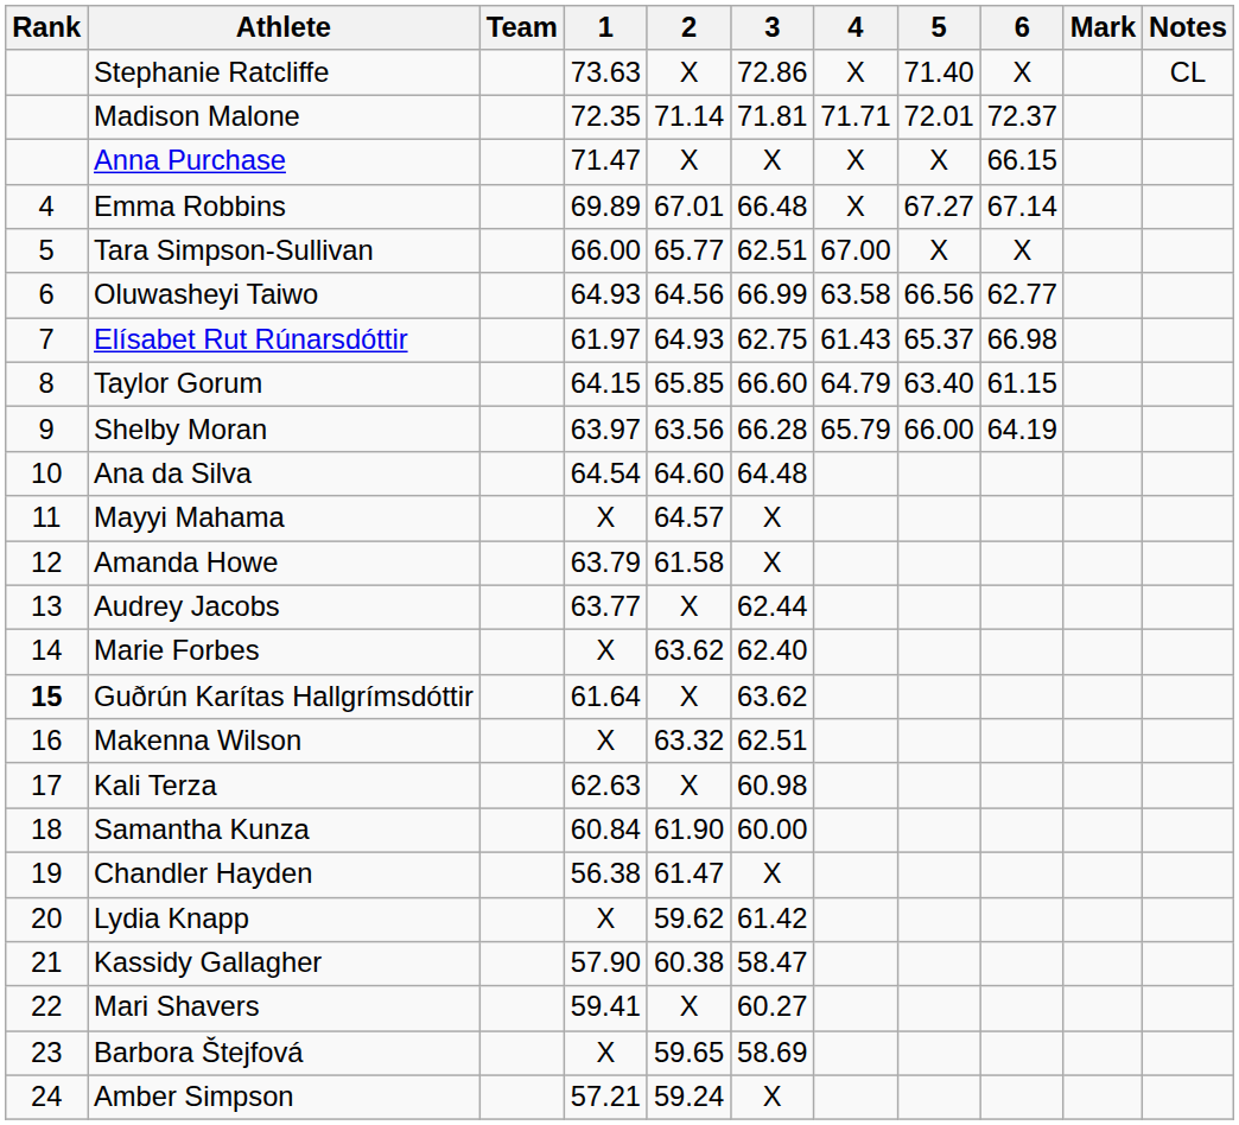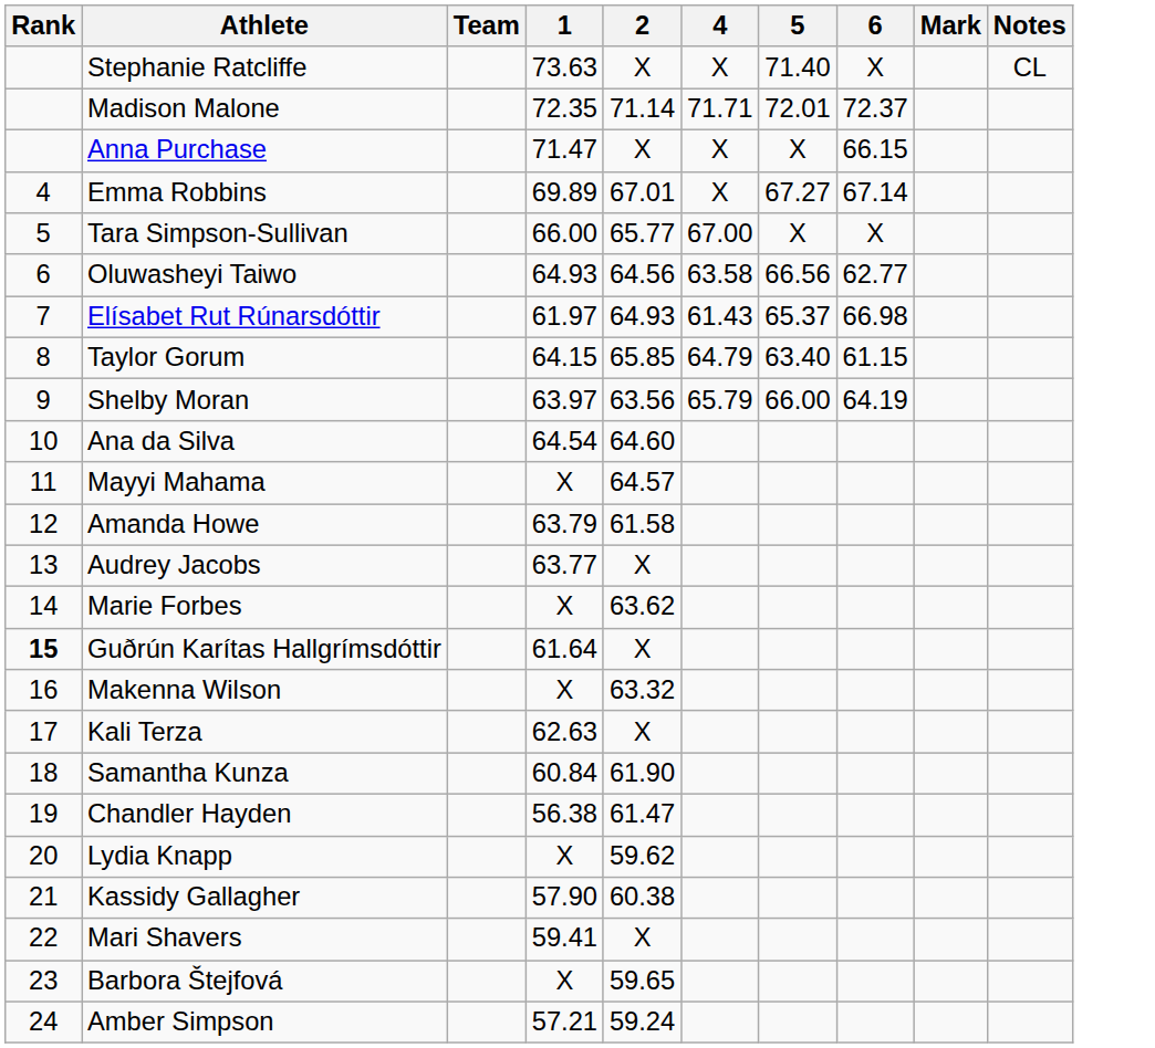 <table class="wikitable sortable" style="text-align:center">
 <tr>
 <th>Rank</th>
 <th>Athlete</th>
 <th>Team</th>
 <th>1</th>
 <th>2</th>
-<th>3</th>
 <th>4</th>
 <th>5</th>
 <th>6</th>
 <th>Mark</th>
 <th>Notes</th>
 </tr>
 <tr>
 <td></td>
 <td align=left> Stephanie Ratcliffe</td>
 <td></td>
 <td>73.63</td>
 <td>X</td>
-<td>72.86</td>
 <td>X</td>
 <td>71.40</td>
 <td>X</td>
 <td></td>
 <td>CL</td>
 </tr>
 <tr>
 <td></td>
 <td align=left> Madison Malone</td>
 <td></td>
 <td>72.35</td>
 <td>71.14</td>
-<td>71.81</td>
 <td>71.71</td>
 <td>72.01</td>
 <td>72.37</td>
 <td></td>
 <td></td>
 </tr>
 <tr>
 <td></td>
 <td align=left> <a href='#'>Anna Purchase</a></td>
 <td></td>
 <td>71.47</td>
 <td>X</td>
 <td>X</td>
 <td>X</td>
-<td>X</td>
 <td>66.15</td>
 <td></td>
 <td></td>
 </tr>
 <tr>
 <td>4</td>
 <td align=left> Emma Robbins</td>
 <td></td>
 <td>69.89</td>
 <td>67.01</td>
-<td>66.48</td>
 <td>X</td>
 <td>67.27</td>
 <td>67.14</td>
 <td></td>
 <td></td>
 </tr>
 <tr>
 <td>5</td>
 <td align=left> Tara Simpson-Sullivan</td>
 <td></td>
 <td>66.00</td>
 <td>65.77</td>
-<td>62.51</td>
 <td>67.00</td>
 <td>X</td>
 <td>X</td>
 <td></td>
 <td></td>
 </tr>
 <tr>
 <td>6</td>
 <td align=left> Oluwasheyi Taiwo</td>
 <td></td>
 <td>64.93</td>
 <td>64.56</td>
-<td>66.99</td>
 <td>63.58</td>
 <td>66.56</td>
 <td>62.77</td>
 <td></td>
 <td></td>
 </tr>
 <tr>
 <td>7</td>
 <td align=left> <a href='#'>Elísabet Rut Rúnarsdóttir</a></td>
 <td></td>
 <td>61.97</td>
 <td>64.93</td>
-<td>62.75</td>
 <td>61.43</td>
 <td>65.37</td>
 <td>66.98</td>
 <td></td>
 <td></td>
 </tr>
 <tr>
 <td>8</td>
 <td align=left> Taylor Gorum</td>
 <td></td>
 <td>64.15</td>
 <td>65.85</td>
-<td>66.60</td>
 <td>64.79</td>
 <td>63.40</td>
 <td>61.15</td>
 <td></td>
 <td></td>
 </tr>
 <tr>
 <td>9</td>
 <td align=left> Shelby Moran</td>
 <td></td>
 <td>63.97</td>
 <td>63.56</td>
-<td>66.28</td>
 <td>65.79</td>
 <td>66.00</td>
 <td>64.19</td>
 <td></td>
 <td></td>
 </tr>
 <tr>
 <td>10</td>
 <td align=left> Ana da Silva</td>
 <td></td>
 <td>64.54</td>
 <td>64.60</td>
-<td>64.48</td>
 <td></td>
 <td></td>
 <td></td>
 <td></td>
 <td></td>
 </tr>
 <tr>
 <td>11</td>
 <td align=left> Mayyi Mahama</td>
 <td></td>
 <td>X</td>
 <td>64.57</td>
-<td>X</td>
 <td></td>
 <td></td>
 <td></td>
 <td></td>
 <td></td>
 </tr>
 <tr>
 <td>12</td>
 <td align=left> Amanda Howe</td>
 <td></td>
 <td>63.79</td>
 <td>61.58</td>
-<td>X</td>
 <td></td>
 <td></td>
 <td></td>
 <td></td>
 <td></td>
 </tr>
 <tr>
 <td>13</td>
 <td align=left> Audrey Jacobs</td>
 <td></td>
 <td>63.77</td>
 <td>X</td>
-<td>62.44</td>
 <td></td>
 <td></td>
 <td></td>
 <td></td>
 <td></td>
 </tr>
 <tr>
 <td>14</td>
 <td align=left> Marie Forbes</td>
 <td></td>
 <td>X</td>
 <td>63.62</td>
-<td>62.40</td>
 <td></td>
 <td></td>
 <td></td>
 <td></td>
 <td></td>
 </tr>
 <tr>
 <td><strong>15</strong></td>
 <td align=left> Guðrún Karítas Hallgrímsdóttir</td>
 <td></td>
 <td>61.64</td>
 <td>X</td>
-<td>63.62</td>
 <td></td>
 <td></td>
 <td></td>
 <td></td>
 <td></td>
 </tr>
 <tr>
 <td>16</td>
 <td align=left> Makenna Wilson</td>
 <td></td>
 <td>X</td>
 <td>63.32</td>
-<td>62.51</td>
 <td></td>
 <td></td>
 <td></td>
 <td></td>
 <td></td>
 </tr>
 <tr>
 <td>17</td>
 <td align=left> Kali Terza</td>
 <td></td>
 <td>62.63</td>
 <td>X</td>
-<td>60.98</td>
 <td></td>
 <td></td>
 <td></td>
 <td></td>
 <td></td>
 </tr>
 <tr>
 <td>18</td>
 <td align=left> Samantha Kunza</td>
 <td></td>
 <td>60.84</td>
 <td>61.90</td>
-<td>60.00</td>
 <td></td>
 <td></td>
 <td></td>
 <td></td>
 <td></td>
 </tr>
 <tr>
 <td>19</td>
 <td align=left> Chandler Hayden</td>
 <td></td>
 <td>56.38</td>
 <td>61.47</td>
-<td>X</td>
 <td></td>
 <td></td>
 <td></td>
 <td></td>
 <td></td>
 </tr>
 <tr>
 <td>20</td>
 <td align=left> Lydia Knapp</td>
 <td></td>
 <td>X</td>
 <td>59.62</td>
-<td>61.42</td>
 <td></td>
 <td></td>
 <td></td>
 <td></td>
 <td></td>
 </tr>
 <tr>
 <td>21</td>
 <td align=left> Kassidy Gallagher</td>
 <td></td>
 <td>57.90</td>
 <td>60.38</td>
-<td>58.47</td>
 <td></td>
 <td></td>
 <td></td>
 <td></td>
 <td></td>
 </tr>
 <tr>
 <td>22</td>
 <td align=left> Mari Shavers</td>
 <td></td>
 <td>59.41</td>
 <td>X</td>
-<td>60.27</td>
 <td></td>
 <td></td>
 <td></td>
 <td></td>
 <td></td>
 </tr>
 <tr>
 <td>23</td>
 <td align=left> Barbora Štejfová</td>
 <td></td>
 <td>X</td>
 <td>59.65</td>
-<td>58.69</td>
 <td></td>
 <td></td>
 <td></td>
 <td></td>
 <td></td>
 </tr>
 <tr>
 <td>24</td>
 <td align=left> Amber Simpson</td>
 <td></td>
 <td>57.21</td>
 <td>59.24</td>
-<td>X</td>
 <td></td>
 <td></td>
 <td></td>
 <td></td>
 <td></td>
 </tr>
 </table>
